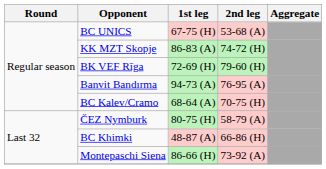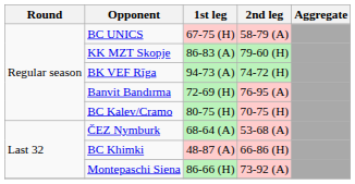 <table class="wikitable">
 <tr>
 <th>Round</th>
 <th>Opponent</th>
 <th>1st leg</th>
 <th>2nd leg</th>
 <th>Aggregate</th>
 </tr>
 <tr>
 <td rowspan=5>Regular season</td>
 <td> <a href='#'>BC UNICS</a></td>
 <td style="background:#ffcccc;">67-75 (H)</td>
-<td style="background:#ffcccc;">53-68 (A)</td>
+<td style="background:#ffcccc;">58-79 (A)</td>
 <td bgcolor=darkgrey></td>
 </tr>
 <tr>
 <td> <a href='#'>KK MZT Skopje</a></td>
 <td style="background:#bbf3bb;">86-83 (A)</td>
+<td style="background:#bbf3bb;">79-60 (H)</td>
+<td bgcolor=darkgrey></td>
+</tr>
+<tr>
+<td> <a href='#'>BK VEF Rīga</a></td>
+<td style="background:#bbf3bb;">94-73 (A)</td>
 <td style="background:#bbf3bb;">74-72 (H)</td>
 <td bgcolor=darkgrey></td>
 </tr>
 <tr>
-<td> <a href='#'>BK VEF Rīga</a></td>
+<td> <a href='#'>Banvit Bandırma</a></td>
 <td style="background:#bbf3bb;">72-69 (H)</td>
-<td style="background:#bbf3bb;">79-60 (H)</td>
-<td bgcolor=darkgrey></td>
-</tr>
-<tr>
-<td> <a href='#'>Banvit Bandırma</a></td>
-<td style="background:#bbf3bb;">94-73 (A)</td>
 <td style="background:#ffcccc;">76-95 (A)</td>
 <td bgcolor=darkgrey></td>
 </tr>
 <tr>
 <td> <a href='#'>BC Kalev/Cramo</a></td>
-<td style="background:#bbf3bb;">68-64 (A)</td>
+<td style="background:#bbf3bb;">80-75 (H)</td>
 <td style="background:#ffcccc;">70-75 (H)</td>
 <td bgcolor=darkgrey></td>
 </tr>
 <tr>
 <td rowspan=3>Last 32</td>
 <td> <a href='#'>ČEZ Nymburk</a></td>
-<td style="background:#bbf3bb;">80-75 (H)</td>
-<td style="background:#ffcccc;">58-79 (A)</td>
+<td style="background:#bbf3bb;">68-64 (A)</td>
+<td style="background:#ffcccc;">53-68 (A)</td>
 <td bgcolor=darkgrey></td>
 </tr>
 <tr>
 <td> <a href='#'>BC Khimki</a></td>
 <td style="background:#ffcccc;">48-87 (A)</td>
 <td style="background:#ffcccc;">66-86 (H)</td>
 <td bgcolor=darkgrey></td>
 </tr>
 <tr>
 <td> <a href='#'>Montepaschi Siena</a></td>
 <td style="background:#bbf3bb;">86-66 (H)</td>
 <td style="background:#ffcccc;">73-92 (A)</td>
 <td bgcolor=darkgrey></td>
 </tr>
 <tr>
 </tr>
 </table>
